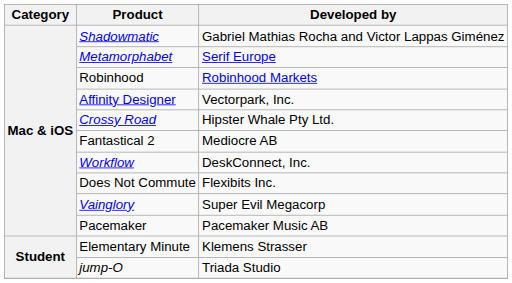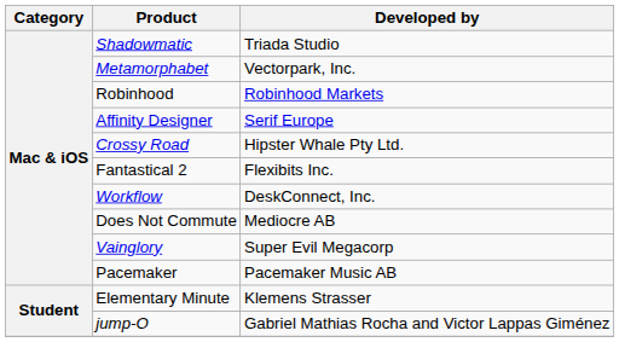 <table class="wikitable">
 <tr>
 <th>Category</th>
 <th>Product</th>
 <th>Developed by</th>
 </tr>
 <tr>
 <th rowspan="10">Mac & iOS</th>
 <td><em><a href='#'>Shadowmatic</a></em></td>
-<td>Gabriel Mathias Rocha and Victor Lappas Giménez</td>
+<td>Triada Studio</td>
 </tr>
 <tr>
 <td><em><a href='#'>Metamorphabet</a></em></td>
-<td><a href='#'>Serif Europe</a></td>
+<td>Vectorpark, Inc.</td>
 </tr>
 <tr>
 <td>Robinhood</td>
 <td><a href='#'>Robinhood Markets</a></td>
 </tr>
 <tr>
 <td><a href='#'>Affinity Designer</a></td>
-<td>Vectorpark, Inc.</td>
+<td><a href='#'>Serif Europe</a></td>
 </tr>
 <tr>
 <td><em><a href='#'>Crossy Road</a></em></td>
 <td>Hipster Whale Pty Ltd.</td>
 </tr>
 <tr>
 <td>Fantastical 2</td>
-<td>Mediocre AB</td>
+<td>Flexibits Inc.</td>
 </tr>
 <tr>
 <td><em><a href='#'>Workflow</a></em></td>
 <td>DeskConnect, Inc.</td>
 </tr>
 <tr>
 <td>Does Not Commute</td>
-<td>Flexibits Inc.</td>
+<td>Mediocre AB</td>
 </tr>
 <tr>
 <td><em><a href='#'>Vainglory</a></em></td>
 <td>Super Evil Megacorp</td>
 </tr>
 <tr>
 <td>Pacemaker</td>
 <td>Pacemaker Music AB</td>
 </tr>
 <tr>
 <th rowspan="2">Student</th>
 <td>Elementary Minute</td>
 <td>Klemens Strasser</td>
 </tr>
 <tr>
 <td><em>jump-O</em></td>
-<td>Triada Studio</td>
+<td>Gabriel Mathias Rocha and Victor Lappas Giménez</td>
 </tr>
 <tr>
 </tr>
 </table>
